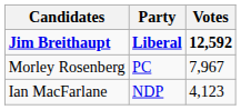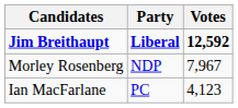 <table class="wikitable">
 <tr>
 <th>Candidates</th>
 <th>Party</th>
 <th>Votes</th>
 </tr>
 <tr>
 <td><strong><a href='#'>Jim Breithaupt</a></strong></td>
 <td><a href='#'><strong>Liberal</strong></a></td>
 <td><strong>12,592</strong></td>
 </tr>
 <tr>
 <td>Morley Rosenberg</td>
-<td><a href='#'>PC</a></td>
+<td><a href='#'>NDP</a></td>
 <td>7,967</td>
 </tr>
 <tr>
 <td>Ian MacFarlane</td>
-<td><a href='#'>NDP</a></td>
+<td><a href='#'>PC</a></td>
 <td>4,123</td>
 </tr>
 </table>
